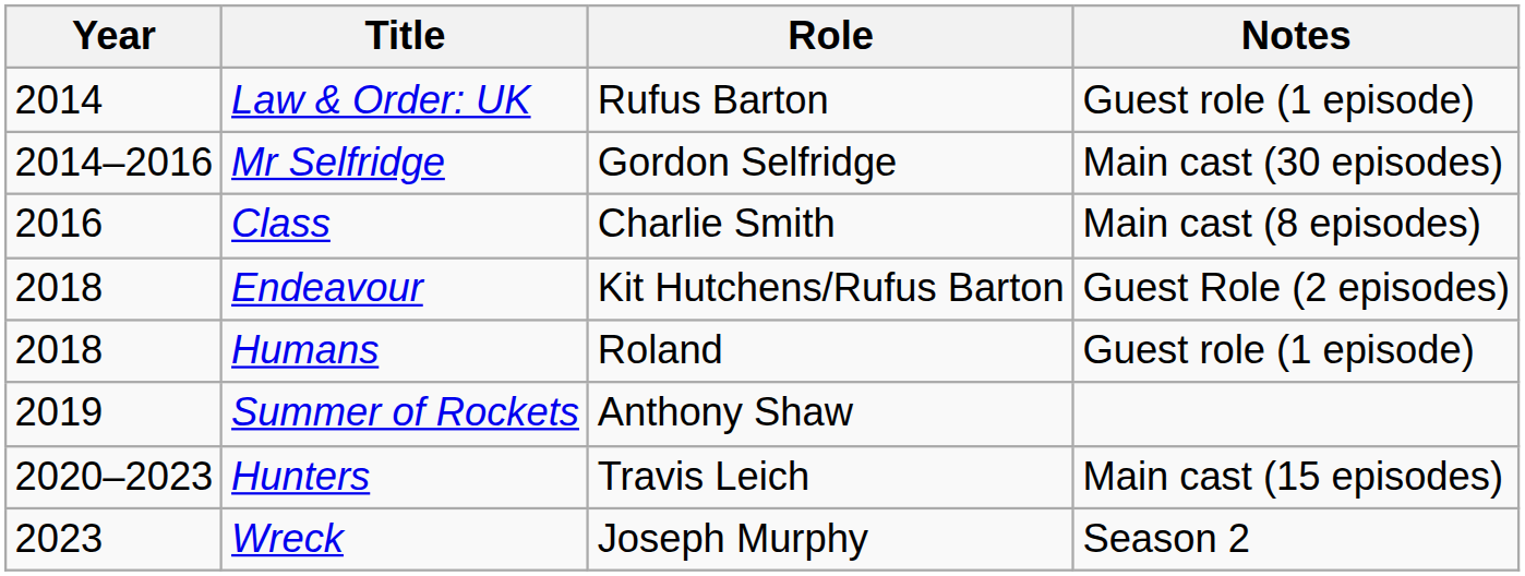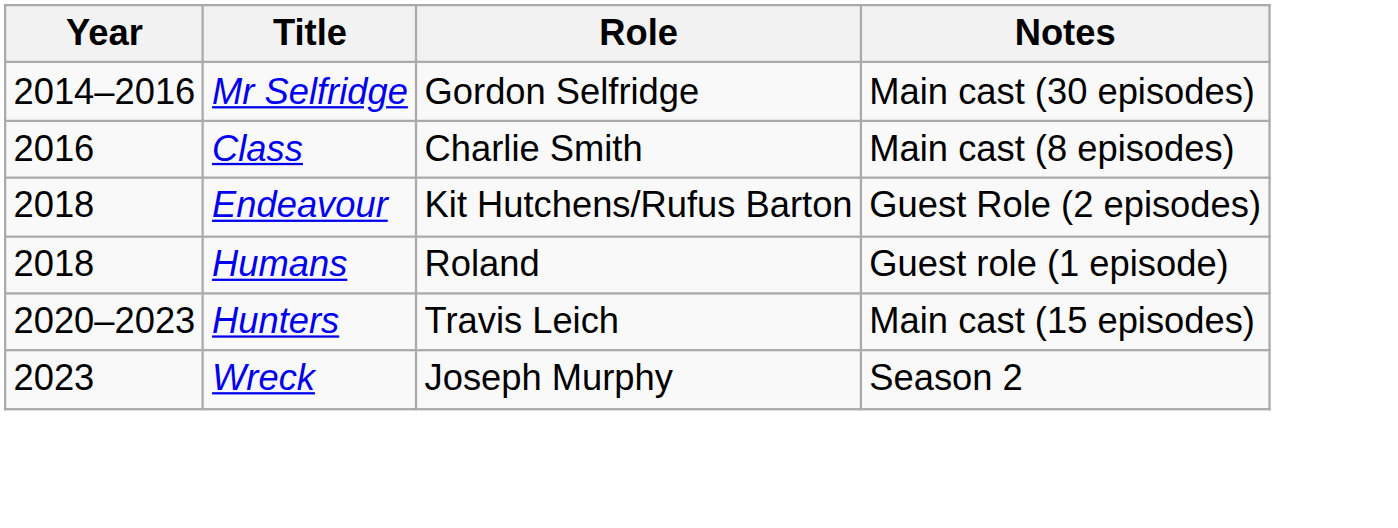 <table class="wikitable">
 <tr>
 <th>Year</th>
 <th>Title</th>
 <th>Role</th>
 <th>Notes</th>
-</tr>
-<tr>
-<td>2014</td>
-<td><em><a href='#'>Law & Order: UK</a></em></td>
-<td>Rufus Barton</td>
-<td>Guest role (1 episode)</td>
 </tr>
 <tr>
 <td>2014–2016</td>
 <td><em><a href='#'>Mr Selfridge</a></em></td>
 <td>Gordon Selfridge</td>
 <td>Main cast (30 episodes)</td>
 </tr>
 <tr>
 <td>2016</td>
 <td><em><a href='#'>Class</a></em></td>
 <td>Charlie Smith</td>
 <td>Main cast (8 episodes)</td>
 </tr>
 <tr>
 <td>2018</td>
 <td><em><a href='#'>Endeavour</a></em></td>
 <td>Kit Hutchens/Rufus Barton</td>
 <td>Guest Role (2 episodes)</td>
 </tr>
 <tr>
 <td>2018</td>
 <td><em><a href='#'>Humans</a></em></td>
 <td>Roland</td>
 <td>Guest role (1 episode)</td>
 </tr>
 <tr>
-<td>2019</td>
-<td><em><a href='#'>Summer of Rockets</a></em></td>
-<td>Anthony Shaw</td>
-<td></td>
-</tr>
-<tr>
 <td>2020–2023</td>
 <td><em><a href='#'>Hunters</a></em></td>
 <td>Travis Leich</td>
 <td>Main cast (15 episodes)</td>
 </tr>
 <tr>
 <td>2023</td>
 <td><em><a href='#'>Wreck</a></em></td>
 <td>Joseph Murphy</td>
 <td>Season 2</td>
 </tr>
 </table>
